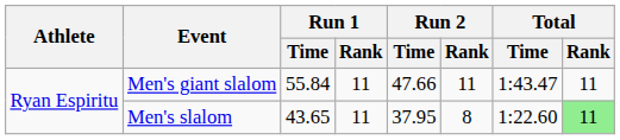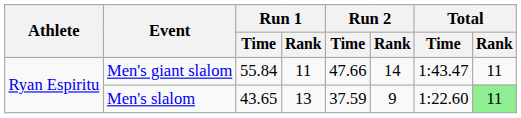 <table class="wikitable" style="font-size:90%">
 <tr>
 <th rowspan=2>Athlete</th>
 <th rowspan=2>Event</th>
 <th colspan=2>Run 1</th>
 <th colspan=2>Run 2</th>
 <th colspan=2>Total</th>
 </tr>
 <tr style="font-size:95%">
 <th>Time</th>
 <th>Rank</th>
 <th>Time</th>
 <th>Rank</th>
 <th>Time</th>
 <th>Rank</th>
 </tr>
 <tr align=center>
 <td align=left rowspan=2><a href='#'>Ryan Espiritu</a></td>
 <td align=left><a href='#'>Men's giant slalom</a></td>
 <td>55.84</td>
 <td>11</td>
 <td>47.66</td>
-<td>11</td>
+<td>14</td>
 <td>1:43.47</td>
 <td>11</td>
 </tr>
 <tr align=center>
 <td align=left><a href='#'>Men's slalom</a></td>
 <td>43.65</td>
-<td>11</td>
-<td>37.95</td>
-<td>8</td>
+<td>13</td>
+<td>37.59</td>
+<td>9</td>
 <td>1:22.60</td>
 <td style="background: lightgreen;">11</td>
 </tr>
 </table>
